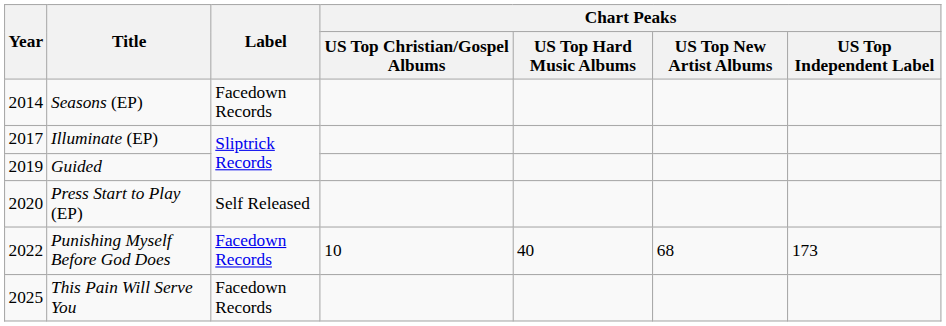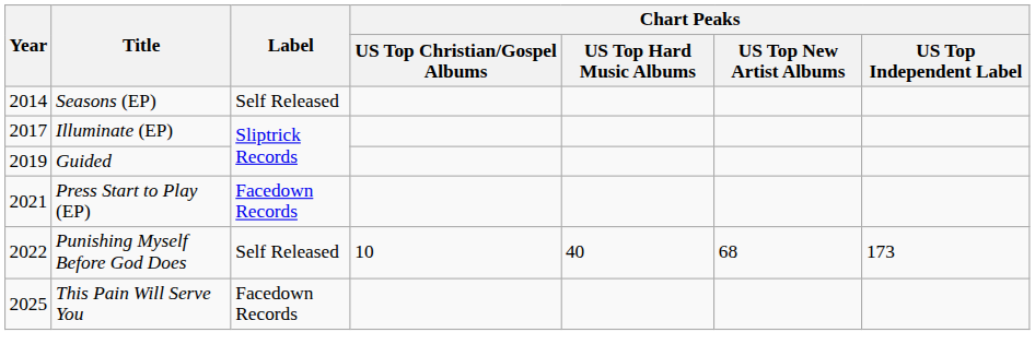 <table class="wikitable">
 <tr>
 <th rowspan="2">Year</th>
 <th rowspan="2">Title</th>
 <th rowspan="2">Label</th>
 <th colspan="4">Chart Peaks</th>
 </tr>
 <tr>
 <th>US Top Christian/Gospel Albums</th>
 <th>US Top Hard Music Albums</th>
 <th>US Top New Artist Albums</th>
 <th>US Top Independent Label</th>
 </tr>
 <tr>
 <td>2014</td>
 <td><em>Seasons</em> (EP)</td>
-<td>Facedown Records</td>
+<td>Self Released</td>
 <td></td>
 <td></td>
 <td></td>
 <td></td>
 </tr>
 <tr>
 <td>2017</td>
 <td><em>Illuminate</em> (EP)</td>
 <td rowspan="2"><a href='#'>Sliptrick Records</a></td>
 <td></td>
 <td></td>
 <td></td>
 <td></td>
 </tr>
 <tr>
 <td>2019</td>
 <td><em>Guided</em></td>
 <td></td>
 <td></td>
 <td></td>
 <td></td>
 </tr>
 <tr>
-<td>2020</td>
+<td>2021</td>
 <td><em>Press Start to Play</em> (EP)</td>
-<td>Self Released</td>
+<td><a href='#'>Facedown Records</a></td>
 <td></td>
 <td></td>
 <td></td>
 <td></td>
 </tr>
 <tr>
 <td>2022</td>
 <td><em>Punishing Myself Before God Does</em></td>
-<td><a href='#'>Facedown Records</a></td>
+<td>Self Released</td>
 <td>10</td>
 <td>40</td>
 <td>68</td>
 <td>173</td>
 </tr>
 <tr>
 <td>2025</td>
 <td><em>This Pain Will Serve You</em></td>
 <td>Facedown Records</td>
 <td></td>
 <td></td>
 <td></td>
 <td></td>
 </tr>
 </table>
